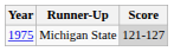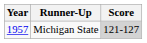 <table class="wikitable">
 <tr>
 <th>Year</th>
 <th>Runner-Up</th>
 <th>Score</th>
 </tr>
 <tr>
-<td><a href='#'>1975</a></td>
+<td><a href='#'>1957</a></td>
 <td>Michigan State</td>
 <td style="background: lightgrey;">121-127</td>
 </tr>
 </table>
